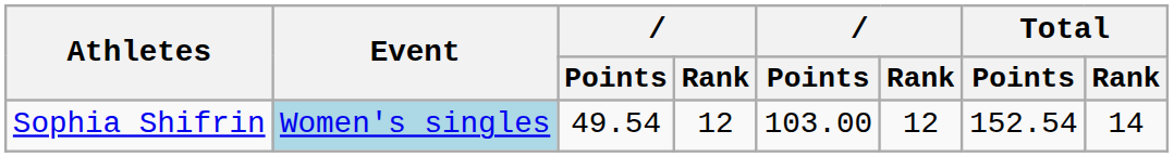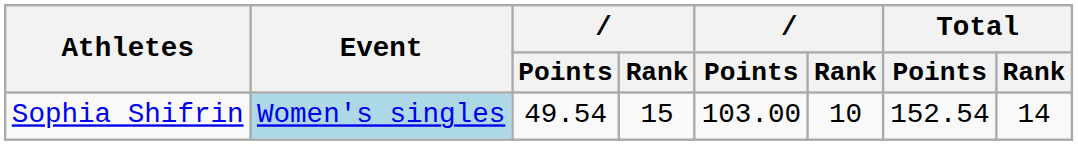 <table class="wikitable" style="font-size:90%">
 <tr>
 <th rowspan="2">Athletes</th>
 <th rowspan="2">Event</th>
 <th colspan="2">/</th>
 <th colspan="2">/</th>
 <th colspan="2">Total</th>
 </tr>
 <tr style="font-size:95%">
 <th>Points</th>
 <th>Rank</th>
 <th>Points</th>
 <th>Rank</th>
 <th>Points</th>
 <th>Rank</th>
 </tr>
 <tr align=center>
 <td align=left><a href='#'>Sophia Shifrin</a></td>
 <td align=left style="background: lightblue;"><a href='#'>Women's singles</a></td>
 <td>49.54</td>
-<td>12</td>
+<td>15</td>
 <td>103.00</td>
-<td>12</td>
+<td>10</td>
 <td>152.54</td>
 <td>14</td>
 </tr>
 </table>
